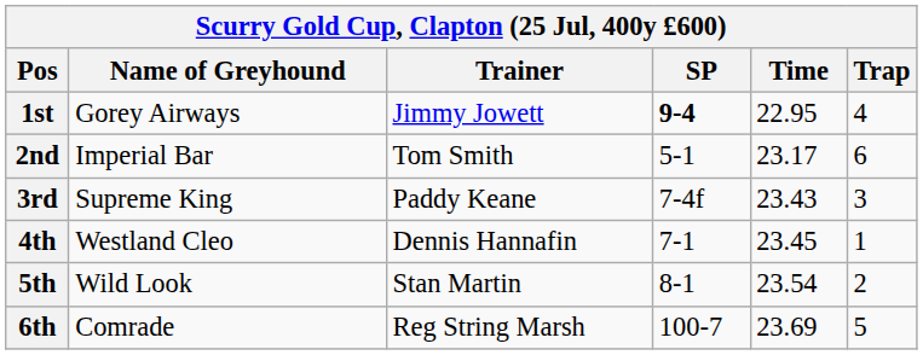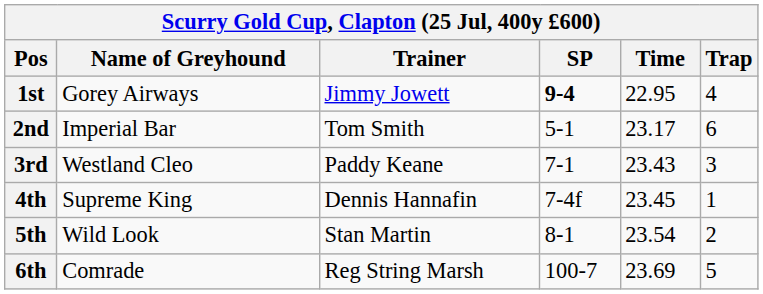 <table class="wikitable">
 <tr>
 <th colspan="6"><a href='#'>Scurry Gold Cup</a>, <a href='#'>Clapton</a> (25 Jul, 400y £600)</th>
 </tr>
 <tr>
 <th width=30>Pos</th>
 <th width=180>Name of Greyhound</th>
 <th width=150>Trainer</th>
 <th width=50>SP</th>
 <th width=50>Time</th>
 <th width=30>Trap</th>
 </tr>
 <tr>
 <th>1st</th>
 <td>Gorey Airways</td>
 <td><a href='#'>Jimmy Jowett</a></td>
 <td><strong>9-4</strong></td>
 <td>22.95</td>
 <td>4</td>
 </tr>
 <tr>
 <th>2nd</th>
 <td>Imperial Bar</td>
 <td>Tom Smith</td>
 <td>5-1</td>
 <td>23.17</td>
 <td>6</td>
 </tr>
 <tr>
 <th>3rd</th>
-<td>Supreme King</td>
+<td>Westland Cleo</td>
 <td>Paddy Keane</td>
-<td>7-4f</td>
+<td>7-1</td>
 <td>23.43</td>
 <td>3</td>
 </tr>
 <tr>
 <th>4th</th>
-<td>Westland Cleo</td>
+<td>Supreme King</td>
 <td>Dennis Hannafin</td>
-<td>7-1</td>
+<td>7-4f</td>
 <td>23.45</td>
 <td>1</td>
 </tr>
 <tr>
 <th>5th</th>
 <td>Wild Look</td>
 <td>Stan Martin</td>
 <td>8-1</td>
 <td>23.54</td>
 <td>2</td>
 </tr>
 <tr>
 <th>6th</th>
 <td>Comrade</td>
 <td>Reg String Marsh</td>
 <td>100-7</td>
 <td>23.69</td>
 <td>5</td>
 </tr>
 </table>
